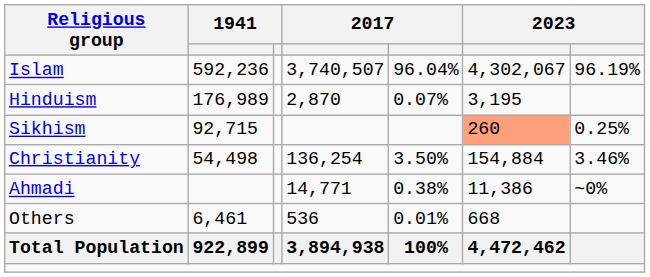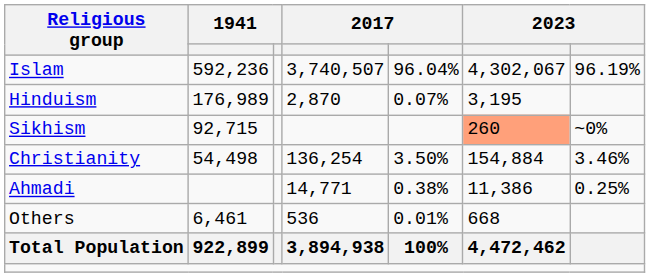 <table class="wikitable sortable">
 <tr>
 <th rowspan="2"><a href='#'>Religious</a><br>group</th>
 <th colspan="2">1941</th>
 <th colspan="2">2017</th>
 <th colspan="2">2023</th>
 </tr>
 <tr>
 <th><a href='#'></a></th>
 <th></th>
 <th></th>
 <th></th>
 <th></th>
 <th></th>
 </tr>
 <tr>
 <td><a href='#'>Islam</a> </td>
 <td>592,236</td>
 <td></td>
 <td>3,740,507</td>
 <td>96.04%</td>
 <td>4,302,067</td>
 <td>96.19%</td>
 </tr>
 <tr>
 <td><a href='#'>Hinduism</a> </td>
 <td>176,989</td>
 <td></td>
 <td>2,870</td>
 <td>0.07%</td>
 <td>3,195</td>
 <td></td>
 </tr>
 <tr>
 <td><a href='#'>Sikhism</a> </td>
 <td>92,715</td>
 <td></td>
 <td></td>
 <td></td>
 <td style="background: lightsalmon;">260</td>
-<td>0.25%</td>
+<td>~0%</td>
 </tr>
 <tr>
 <td><a href='#'>Christianity</a> </td>
 <td>54,498</td>
 <td></td>
 <td>136,254</td>
 <td>3.50%</td>
 <td>154,884</td>
 <td>3.46%</td>
 </tr>
 <tr>
 <td><a href='#'>Ahmadi</a></td>
 <td></td>
 <td></td>
 <td>14,771</td>
 <td>0.38%</td>
 <td>11,386</td>
-<td>~0%</td>
+<td>0.25%</td>
 </tr>
 <tr>
 <td>Others</td>
 <td>6,461</td>
 <td></td>
 <td>536</td>
 <td>0.01%</td>
 <td>668</td>
 <td></td>
 </tr>
 <tr>
 <th>Total Population</th>
 <th>922,899</th>
 <th></th>
 <th>3,894,938</th>
 <th>100%</th>
 <th>4,472,462</th>
 <th></th>
 </tr>
 <tr class="sortbottom">
 <td colspan="7"></td>
 </tr>
 </table>
